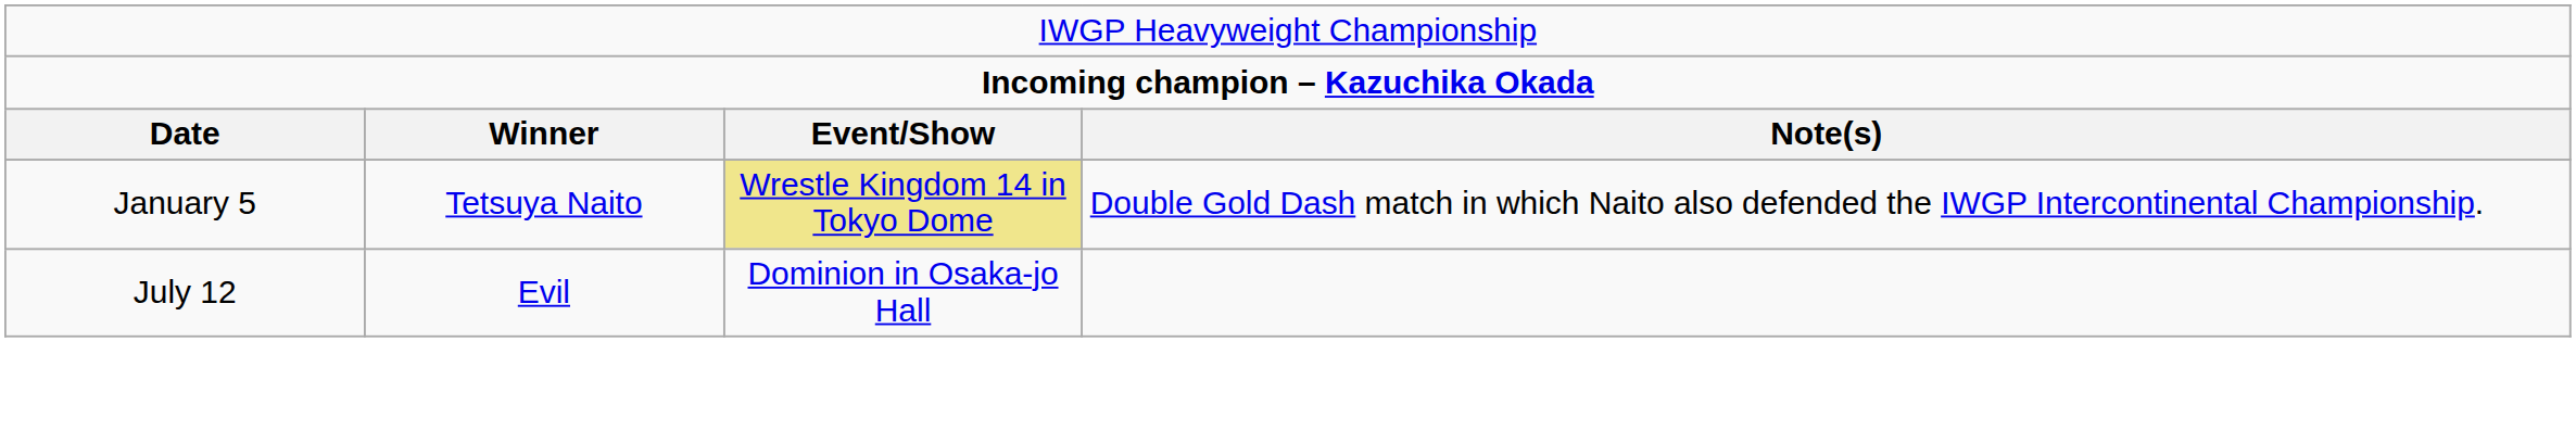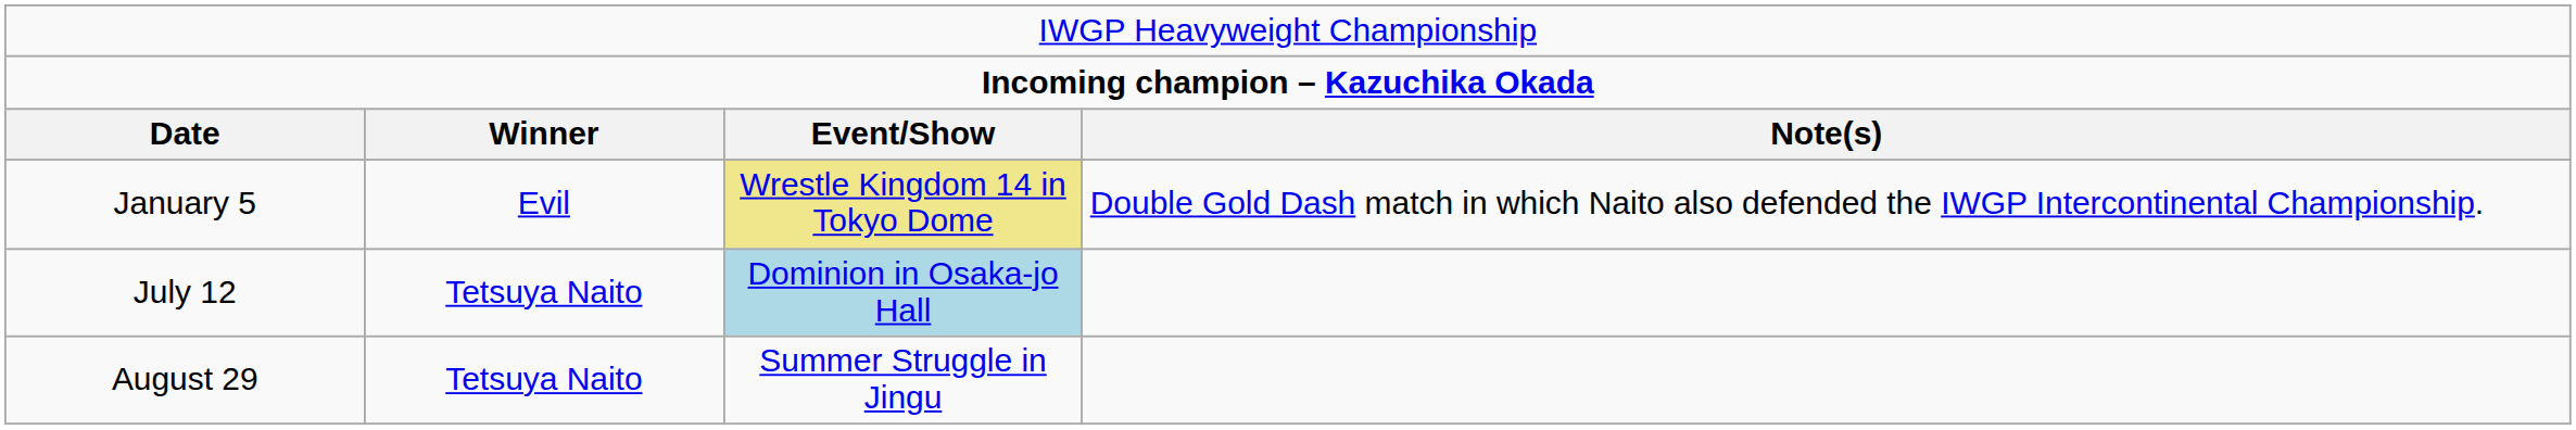 <table class="wikitable" style="text-align:center; width:100%;">
 <tr>
 <td colspan="4" style="text-align: center;"><a href='#'>IWGP Heavyweight Championship</a></td>
 </tr>
 <tr>
 <td colspan="4" style="text-align: center;"><strong>Incoming champion – <a href='#'>Kazuchika Okada</a></strong></td>
 </tr>
 <tr>
 <th width=14%>Date</th>
 <th width=14%>Winner</th>
 <th width=14%>Event/Show</th>
 <th width=58%>Note(s)</th>
 </tr>
 <tr>
 <td>January 5</td>
-<td><a href='#'>Tetsuya Naito</a></td>
+<td><a href='#'>Evil</a></td>
 <td style="background: khaki;"><a href='#'>Wrestle Kingdom 14 in Tokyo Dome</a><br></td>
 <td style="text-align: left;"><a href='#'>Double Gold Dash</a> match in which Naito also defended the <a href='#'>IWGP Intercontinental Championship</a>.</td>
 </tr>
 <tr>
 <td>July 12</td>
-<td><a href='#'>Evil</a></td>
-<td><a href='#'>Dominion in Osaka-jo Hall</a></td>
+<td><a href='#'>Tetsuya Naito</a></td>
+<td style="background: lightblue;"><a href='#'>Dominion in Osaka-jo Hall</a></td>
+<td></td>
+</tr>
+<tr>
+<td>August 29</td>
+<td><a href='#'>Tetsuya Naito</a></td>
+<td><a href='#'>Summer Struggle in Jingu</a></td>
 <td></td>
 </tr>
 </table>
